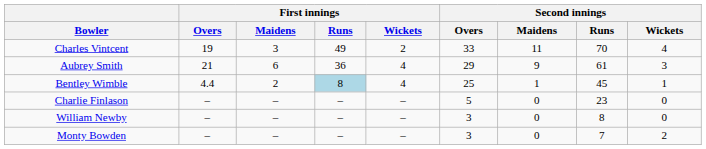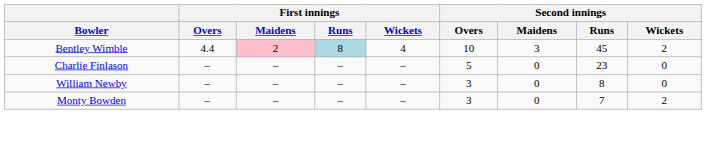 <table cellpadding="1" style="border:gray solid 1px; text-align:center; width:80%;" class="wikitable">
 <tr>
 <th></th>
 <th colspan="4" style="width:37.5%;">First innings</th>
 <th colspan="4" style="width:37.5%;">Second innings</th>
 </tr>
 <tr>
 <th style="width:25%;"><a href='#'>Bowler</a></th>
 <th><a href='#'>Overs</a></th>
 <th><a href='#'>Maidens</a></th>
 <th><a href='#'>Runs</a></th>
 <th><a href='#'>Wickets</a></th>
 <th>Overs</th>
 <th>Maidens</th>
 <th>Runs</th>
 <th>Wickets</th>
 </tr>
 <tr>
-<td><a href='#'>Charles Vintcent</a></td>
-<td>19</td>
-<td>3</td>
-<td>49</td>
-<td>2</td>
-<td>33</td>
-<td>11</td>
-<td>70</td>
-<td>4</td>
-</tr>
-<tr>
-<td><a href='#'>Aubrey Smith</a></td>
-<td>21</td>
-<td>6</td>
-<td>36</td>
-<td>4</td>
-<td>29</td>
-<td>9</td>
-<td>61</td>
-<td>3</td>
-</tr>
-<tr>
 <td><a href='#'>Bentley Wimble</a></td>
 <td>4.4</td>
-<td>2</td>
+<td style="background: pink;">2</td>
 <td style="background: lightblue;">8</td>
 <td>4</td>
-<td>25</td>
-<td>1</td>
+<td>10</td>
+<td>3</td>
 <td>45</td>
-<td>1</td>
+<td>2</td>
 </tr>
 <tr>
 <td><a href='#'>Charlie Finlason</a></td>
 <td>–</td>
 <td>–</td>
 <td>–</td>
 <td>–</td>
 <td>5</td>
 <td>0</td>
 <td>23</td>
 <td>0</td>
 </tr>
 <tr>
 <td><a href='#'>William Newby</a></td>
 <td>–</td>
 <td>–</td>
 <td>–</td>
 <td>–</td>
 <td>3</td>
 <td>0</td>
 <td>8</td>
 <td>0</td>
 </tr>
 <tr>
 <td><a href='#'>Monty Bowden</a></td>
 <td>–</td>
 <td>–</td>
 <td>–</td>
 <td>–</td>
 <td>3</td>
 <td>0</td>
 <td>7</td>
 <td>2</td>
 </tr>
 </table>
